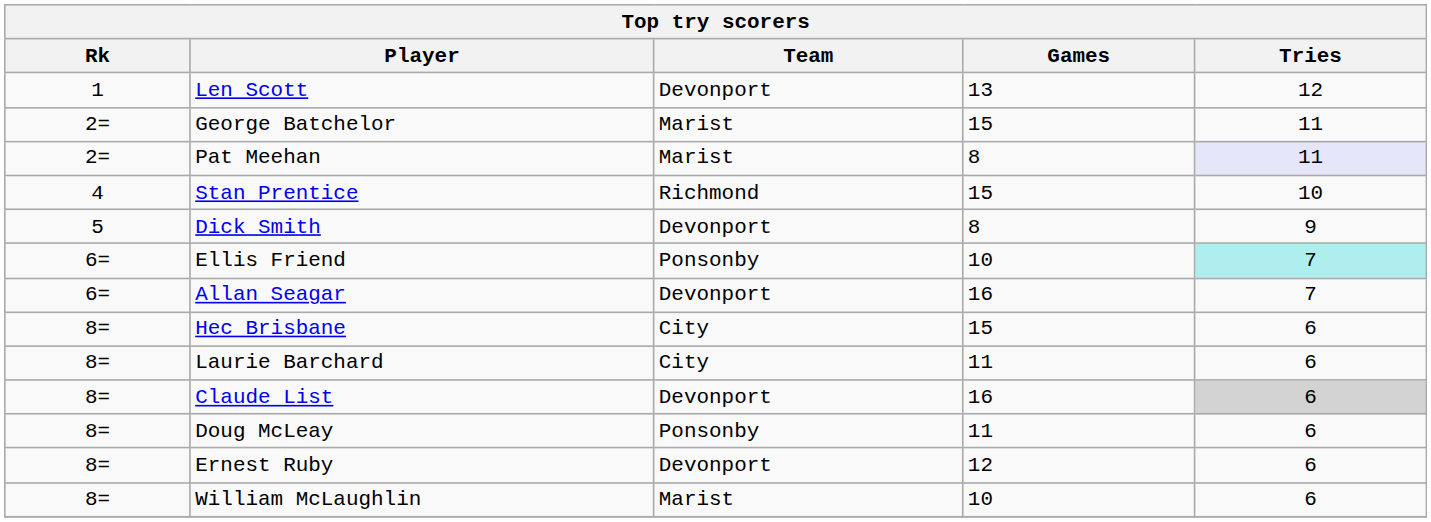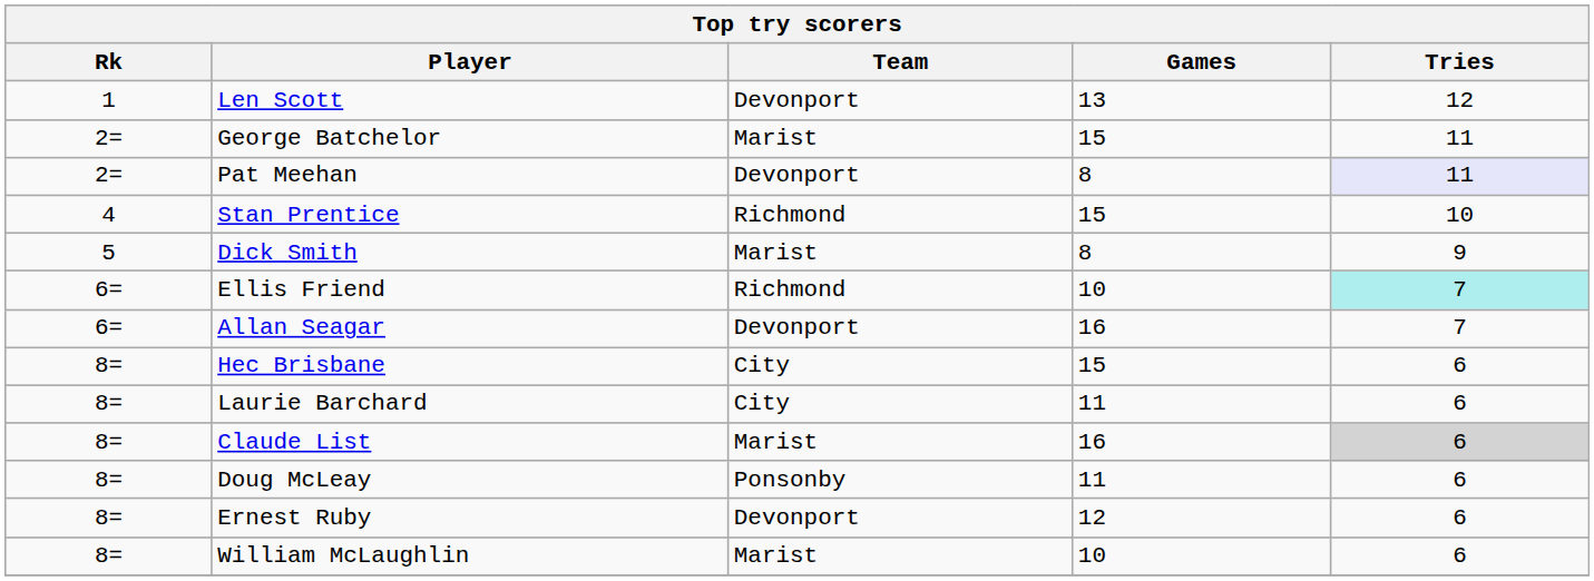 <table class="wikitable collapsible sortable" style="text-align:left; font-size:100%; width:100%;">
 <tr>
 <th colspan="100%">Top try scorers</th>
 </tr>
 <tr>
 <th style="width:12%;">Rk</th>
 <th style="width:30%;">Player</th>
 <th style="width:20%;">Team</th>
 <th style="width:15%;">Games</th>
 <th style="width:15%;">Tries<br></th>
 </tr>
 <tr>
 <td style="text-align:center;">1</td>
 <td><a href='#'>Len Scott</a></td>
 <td>Devonport</td>
 <td>13</td>
 <td style="text-align:center;">12</td>
 </tr>
 <tr>
 <td style="text-align:center;">2=</td>
 <td>George Batchelor</td>
 <td>Marist</td>
 <td>15</td>
 <td style="text-align:center;">11</td>
 </tr>
 <tr>
 <td style="text-align:center;">2=</td>
 <td>Pat Meehan</td>
-<td>Marist</td>
+<td>Devonport</td>
 <td>8</td>
 <td style="background: lavender; text-align:center;">11</td>
 </tr>
 <tr>
 <td style="text-align:center;">4</td>
 <td><a href='#'>Stan Prentice</a></td>
 <td>Richmond</td>
 <td>15</td>
 <td style="text-align:center;">10</td>
 </tr>
 <tr>
 <td style="text-align:center;">5</td>
 <td><a href='#'>Dick Smith</a></td>
-<td>Devonport</td>
+<td>Marist</td>
 <td>8</td>
 <td style="text-align:center;">9</td>
 </tr>
 <tr>
 <td style="text-align:center;">6=</td>
 <td>Ellis Friend</td>
-<td>Ponsonby</td>
+<td>Richmond</td>
 <td>10</td>
 <td style="background: paleturquoise; text-align:center;">7</td>
 </tr>
 <tr>
 <td style="text-align:center;">6=</td>
 <td><a href='#'>Allan Seagar</a></td>
 <td>Devonport</td>
 <td>16</td>
 <td style="text-align:center;">7</td>
 </tr>
 <tr>
 <td style="text-align:center;">8=</td>
 <td><a href='#'>Hec Brisbane</a></td>
 <td>City</td>
 <td>15</td>
 <td style="text-align:center;">6</td>
 </tr>
 <tr>
 <td style="text-align:center;">8=</td>
 <td>Laurie Barchard</td>
 <td>City</td>
 <td>11</td>
 <td style="text-align:center;">6</td>
 </tr>
 <tr>
 <td style="text-align:center;">8=</td>
 <td><a href='#'>Claude List</a></td>
-<td>Devonport</td>
+<td>Marist</td>
 <td>16</td>
 <td style="background: lightgrey; text-align:center;">6</td>
 </tr>
 <tr>
 <td style="text-align:center;">8=</td>
 <td>Doug McLeay</td>
 <td>Ponsonby</td>
 <td>11</td>
 <td style="text-align:center;">6</td>
 </tr>
 <tr>
 <td style="text-align:center;">8=</td>
 <td>Ernest Ruby</td>
 <td>Devonport</td>
 <td>12</td>
 <td style="text-align:center;">6</td>
 </tr>
 <tr>
 <td style="text-align:center;">8=</td>
 <td>William McLaughlin</td>
 <td>Marist</td>
 <td>10</td>
 <td style="text-align:center;">6</td>
 </tr>
 <tr>
 </tr>
 </table>
